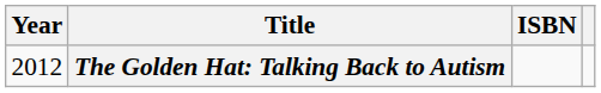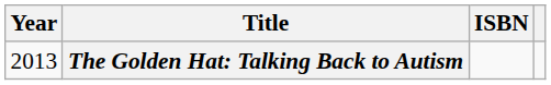 <table class="wikitable plainrowheaders unsortable">
 <tr>
 <th scope="col">Year</th>
 <th scope="col">Title</th>
 <th scope="col">ISBN</th>
 <th scope="col" class="unsortable"></th>
 </tr>
 <tr>
-<td>2012</td>
+<td>2013</td>
 <th scope="row"><em>The Golden Hat: Talking Back to Autism</em></th>
 <td></td>
 <td style="text-align:center;"></td>
 </tr>
 </table>
